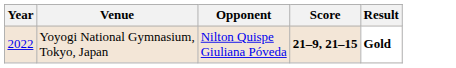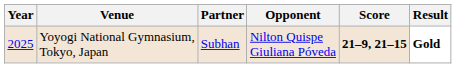 <table class="sortable wikitable" style="font-size: 90%;">
 <tr>
 <th>Year</th>
 <th>Venue</th>
+<th>Partner</th>
 <th>Opponent</th>
 <th>Score</th>
 <th>Result</th>
 </tr>
 <tr style="background:#F3E6D7">
-<td align="center"><a href='#'>2022</a></td>
+<td align="center"><a href='#'>2025</a></td>
 <td align="left">Yoyogi National Gymnasium,<br>Tokyo, Japan</td>
+<td align="left"> <a href='#'>Subhan</a></td>
 <td align="left"> <a href='#'>Nilton Quispe</a><br> <a href='#'>Giuliana Póveda</a></td>
 <td align="left"><strong>21–9, 21–15</strong></td>
 <td style="text-align:left; background:white"> <strong>Gold</strong></td>
 </tr>
 </table>
